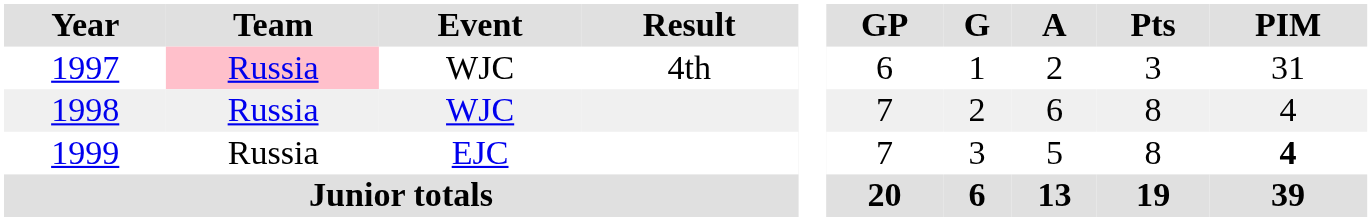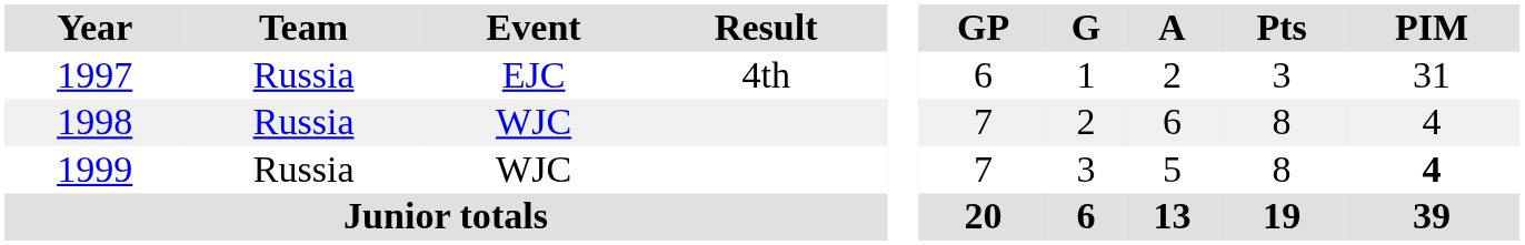 <table border="0" cellpadding="1" cellspacing="0" style="text-align:center; width:40em">
 <tr ALIGN="center" bgcolor="#e0e0e0">
 <th>Year</th>
 <th>Team</th>
 <th>Event</th>
 <th>Result</th>
 <th rowspan="99" bgcolor="#ffffff"> </th>
 <th>GP</th>
 <th>G</th>
 <th>A</th>
 <th>Pts</th>
 <th>PIM</th>
 </tr>
 <tr>
 <td><a href='#'>1997</a></td>
-<td style="background: pink;"><a href='#'>Russia</a></td>
-<td>WJC</td>
+<td><a href='#'>Russia</a></td>
+<td><a href='#'>EJC</a></td>
 <td>4th</td>
 <td>6</td>
 <td>1</td>
 <td>2</td>
 <td>3</td>
 <td>31</td>
 </tr>
 <tr bgcolor="#f0f0f0">
 <td><a href='#'>1998</a></td>
 <td><a href='#'>Russia</a></td>
 <td><a href='#'>WJC</a></td>
 <td></td>
 <td>7</td>
 <td>2</td>
 <td>6</td>
 <td>8</td>
 <td>4</td>
 </tr>
 <tr>
 <td><a href='#'>1999</a></td>
 <td>Russia</td>
-<td><a href='#'>EJC</a></td>
+<td>WJC</td>
 <td></td>
 <td>7</td>
 <td>3</td>
 <td>5</td>
 <td>8</td>
 <td><strong>4</strong></td>
 </tr>
 <tr bgcolor="#e0e0e0">
 <th colspan="4">Junior totals</th>
 <th>20</th>
 <th>6</th>
 <th>13</th>
 <th>19</th>
 <th>39</th>
 </tr>
 </table>
